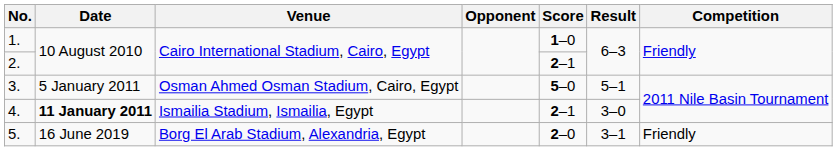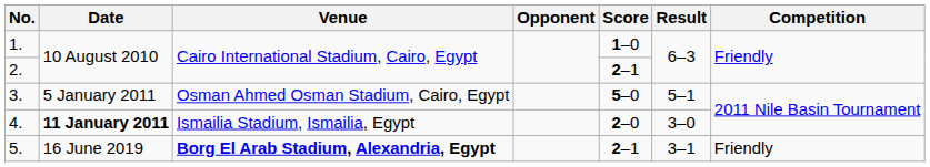 <table class="wikitable" style="font-size:100%;">
 <tr>
 <th>No.</th>
 <th>Date</th>
 <th>Venue</th>
 <th>Opponent</th>
 <th>Score</th>
 <th>Result</th>
 <th>Competition</th>
 </tr>
 <tr>
 <td>1.</td>
 <td rowspan="2">10 August 2010</td>
 <td rowspan="2"><a href='#'>Cairo International Stadium</a>, <a href='#'>Cairo</a>, <a href='#'>Egypt</a></td>
 <td rowspan="2"></td>
 <td align=center><strong>1</strong>–0</td>
 <td rowspan="2" style="text-align:center">6–3</td>
 <td rowspan="2"><a href='#'>Friendly</a></td>
 </tr>
 <tr>
 <td>2.</td>
 <td align=center><strong>2</strong>–1</td>
 </tr>
 <tr>
 <td>3.</td>
 <td>5 January 2011</td>
 <td><a href='#'>Osman Ahmed Osman Stadium</a>, Cairo, Egypt</td>
 <td></td>
 <td align=center><strong>5</strong>–0</td>
 <td align=center>5–1</td>
 <td rowspan=2><a href='#'>2011 Nile Basin Tournament</a></td>
 </tr>
 <tr>
 <td>4.</td>
 <td><strong>11 January 2011</strong></td>
 <td><a href='#'>Ismailia Stadium</a>, <a href='#'>Ismailia</a>, Egypt</td>
 <td></td>
-<td align=center><strong>2</strong>–1</td>
+<td align=center><strong>2</strong>–0</td>
 <td align=center>3–0</td>
 </tr>
 <tr>
 <td>5.</td>
 <td>16 June 2019</td>
-<td><a href='#'>Borg El Arab Stadium</a>, <a href='#'>Alexandria</a>, Egypt</td>
+<td><strong><a href='#'>Borg El Arab Stadium</a>, <a href='#'>Alexandria</a>, Egypt</strong></td>
 <td></td>
-<td align=center><strong>2</strong>–0</td>
+<td align=center><strong>2</strong>–1</td>
 <td align=center>3–1</td>
 <td>Friendly</td>
 </tr>
 </table>
